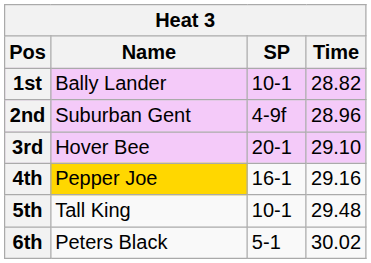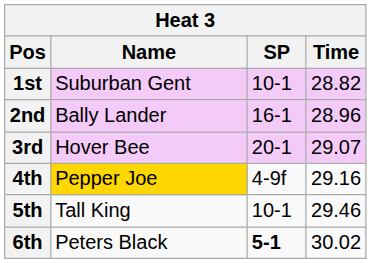 <table class="wikitable">
 <tr>
 <th colspan="6">Heat 3</th>
 </tr>
 <tr>
 <th width=20>Pos</th>
 <th width=150>Name</th>
 <th width=40>SP</th>
 <th width=40>Time</th>
 </tr>
 <tr style="background: #f4caf9;">
 <th>1st</th>
-<td>Bally Lander</td>
+<td>Suburban Gent</td>
 <td>10-1</td>
 <td>28.82</td>
 </tr>
 <tr style="background: #f4caf9;">
 <th>2nd</th>
-<td>Suburban Gent</td>
-<td>4-9f</td>
+<td>Bally Lander</td>
+<td>16-1</td>
 <td>28.96</td>
 </tr>
 <tr style="background: #f4caf9;">
 <th>3rd</th>
 <td>Hover Bee</td>
 <td>20-1</td>
-<td>29.10</td>
+<td>29.07</td>
 </tr>
 <tr>
 <th>4th</th>
 <td style="background: gold;">Pepper Joe</td>
-<td>16-1</td>
+<td>4-9f</td>
 <td>29.16</td>
 </tr>
 <tr>
 <th>5th</th>
 <td>Tall King</td>
 <td>10-1</td>
-<td>29.48</td>
+<td>29.46</td>
 </tr>
 <tr>
 <th>6th</th>
 <td>Peters Black</td>
-<td>5-1</td>
+<td><strong>5-1</strong></td>
 <td>30.02</td>
 </tr>
 </table>
